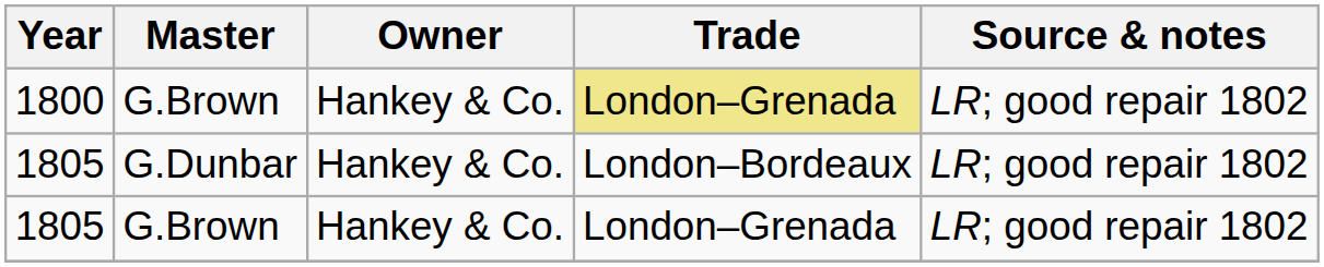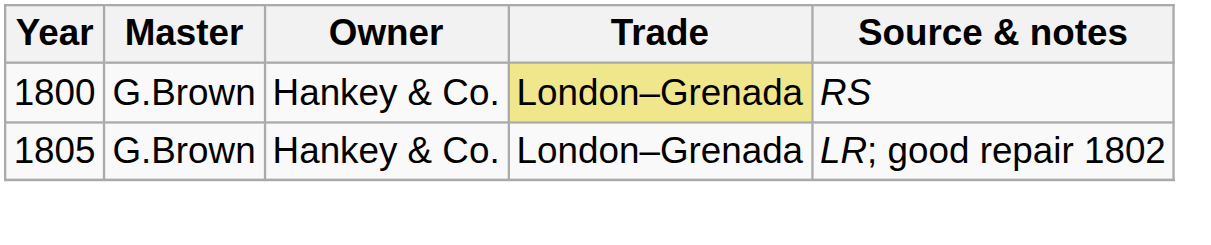 <table class=" wikitable">
 <tr>
 <th>Year</th>
 <th>Master</th>
 <th>Owner</th>
 <th>Trade</th>
 <th>Source & notes</th>
 </tr>
 <tr>
 <td>1800</td>
 <td>G.Brown</td>
 <td>Hankey & Co.</td>
 <td style="background: khaki;">London–Grenada</td>
-<td><em>LR</em>; good repair 1802</td>
-</tr>
-<tr>
-<td>1805</td>
-<td>G.Dunbar</td>
-<td>Hankey & Co.</td>
-<td>London–Bordeaux</td>
-<td><em>LR</em>; good repair 1802</td>
+<td><em>RS</em></td>
 </tr>
 <tr>
 <td>1805</td>
 <td>G.Brown</td>
 <td>Hankey & Co.</td>
 <td>London–Grenada</td>
 <td><em>LR</em>; good repair 1802</td>
 </tr>
 <tr>
 </tr>
 </table>
